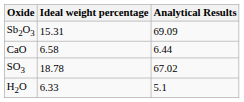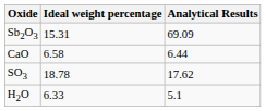 <table class="wikitable mw-collapsible">
 <tr>
 <th>Oxide</th>
 <th>Ideal weight percentage</th>
 <th>Analytical Results</th>
 </tr>
 <tr>
 <td>Sb<sub>2</sub>O<sub>3</sub></td>
 <td>15.31</td>
 <td>69.09</td>
 </tr>
 <tr>
 <td>CaO</td>
 <td>6.58</td>
 <td>6.44</td>
 </tr>
 <tr>
 <td>SO<sub>3</sub></td>
 <td>18.78</td>
-<td>67.02</td>
+<td>17.62</td>
 </tr>
 <tr>
 <td>H<sub>2</sub>O</td>
 <td>6.33</td>
 <td>5.1</td>
 </tr>
 </table>
